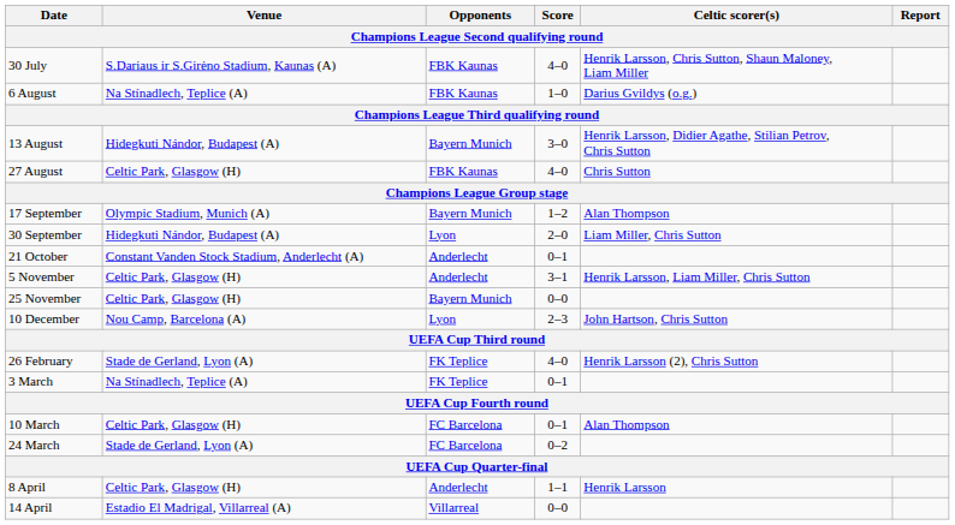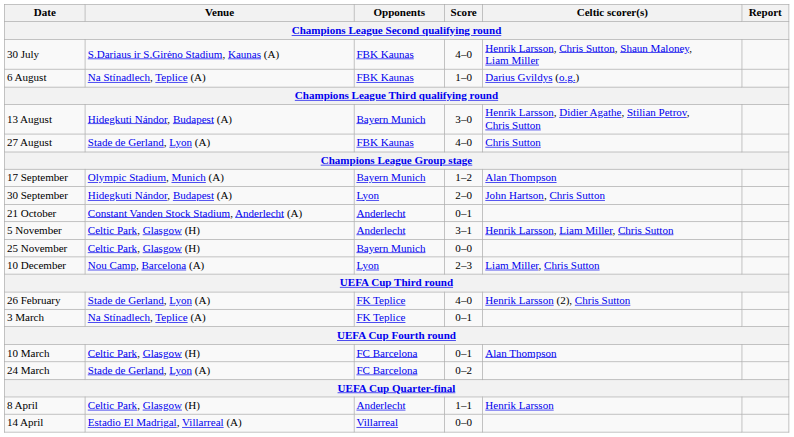 <table class="wikitable" width=90%>
 <tr>
 <th>Date</th>
 <th>Venue</th>
 <th>Opponents</th>
 <th>Score</th>
 <th>Celtic scorer(s)</th>
 <th>Report</th>
 </tr>
 <tr>
 <th colspan=7><a href='#'>Champions League Second qualifying round</a></th>
 </tr>
 <tr>
 <td>30 July</td>
 <td><a href='#'>S.Dariaus ir S.Girėno Stadium</a>, <a href='#'>Kaunas</a> (A)</td>
 <td> <a href='#'>FBK Kaunas</a></td>
 <td align=center>4–0</td>
 <td><a href='#'>Henrik Larsson</a>, <a href='#'>Chris Sutton</a>, <a href='#'>Shaun Maloney</a>,<br> <a href='#'>Liam Miller</a></td>
 <td></td>
 </tr>
 <tr>
 <td>6 August</td>
 <td><a href='#'>Na Stínadlech</a>, <a href='#'>Teplice</a> (A)</td>
 <td> <a href='#'>FBK Kaunas</a></td>
 <td align=center>1–0</td>
 <td><a href='#'>Darius Gvildys</a> (<a href='#'>o.g.</a>)</td>
 <td></td>
 </tr>
 <tr>
 <th colspan=7><a href='#'>Champions League Third qualifying round</a></th>
 </tr>
 <tr>
 <td>13 August</td>
 <td><a href='#'>Hidegkuti Nándor</a>, <a href='#'>Budapest</a> (A)</td>
 <td> <a href='#'>Bayern Munich</a></td>
 <td align=center>3–0</td>
 <td><a href='#'>Henrik Larsson</a>, <a href='#'>Didier Agathe</a>, <a href='#'>Stilian Petrov</a>,<br> <a href='#'>Chris Sutton</a></td>
 <td></td>
 </tr>
 <tr>
 <td>27 August</td>
-<td><a href='#'>Celtic Park</a>, <a href='#'>Glasgow</a> (H)</td>
+<td><a href='#'>Stade de Gerland</a>, <a href='#'>Lyon</a> (A)</td>
 <td> <a href='#'>FBK Kaunas</a></td>
 <td align=center>4–0</td>
 <td><a href='#'>Chris Sutton</a></td>
 <td></td>
 </tr>
 <tr>
 <th colspan=7><a href='#'>Champions League Group stage</a></th>
 </tr>
 <tr>
 <td>17 September</td>
 <td><a href='#'>Olympic Stadium</a>, <a href='#'>Munich</a> (A)</td>
 <td> <a href='#'>Bayern Munich</a></td>
 <td align=center>1–2</td>
 <td><a href='#'>Alan Thompson</a></td>
 <td></td>
 </tr>
 <tr>
 <td>30 September</td>
 <td><a href='#'>Hidegkuti Nándor</a>, <a href='#'>Budapest</a> (A)</td>
 <td> <a href='#'>Lyon</a></td>
 <td align=center>2–0</td>
-<td><a href='#'>Liam Miller</a>, <a href='#'>Chris Sutton</a></td>
+<td><a href='#'>John Hartson</a>, <a href='#'>Chris Sutton</a></td>
 <td></td>
 </tr>
 <tr>
 <td>21 October</td>
 <td><a href='#'>Constant Vanden Stock Stadium</a>, <a href='#'>Anderlecht</a> (A)</td>
 <td> <a href='#'>Anderlecht</a></td>
 <td align=center>0–1</td>
 <td></td>
 <td></td>
 </tr>
 <tr>
 <td>5 November</td>
 <td><a href='#'>Celtic Park</a>, <a href='#'>Glasgow</a> (H)</td>
 <td> <a href='#'>Anderlecht</a></td>
 <td align=center>3–1</td>
 <td><a href='#'>Henrik Larsson</a>, <a href='#'>Liam Miller</a>, <a href='#'>Chris Sutton</a></td>
 <td></td>
 </tr>
 <tr>
 <td>25 November</td>
 <td><a href='#'>Celtic Park</a>, <a href='#'>Glasgow</a> (H)</td>
 <td> <a href='#'>Bayern Munich</a></td>
 <td align=center>0–0</td>
 <td></td>
 <td></td>
 </tr>
 <tr>
 <td>10 December</td>
 <td><a href='#'>Nou Camp</a>, <a href='#'>Barcelona</a> (A)</td>
 <td> <a href='#'>Lyon</a></td>
 <td align=center>2–3</td>
-<td><a href='#'>John Hartson</a>, <a href='#'>Chris Sutton</a></td>
+<td><a href='#'>Liam Miller</a>, <a href='#'>Chris Sutton</a></td>
 <td></td>
 </tr>
 <tr>
 <th colspan=7><a href='#'>UEFA Cup Third round</a></th>
 </tr>
 <tr>
 <td>26 February</td>
 <td><a href='#'>Stade de Gerland</a>, <a href='#'>Lyon</a> (A)</td>
 <td> <a href='#'>FK Teplice</a></td>
 <td align=center>4–0</td>
 <td><a href='#'>Henrik Larsson</a> (2), <a href='#'>Chris Sutton</a></td>
 <td></td>
 </tr>
 <tr>
 <td>3 March</td>
 <td><a href='#'>Na Stínadlech</a>, <a href='#'>Teplice</a> (A)</td>
 <td> <a href='#'>FK Teplice</a></td>
 <td align=center>0–1</td>
 <td></td>
 <td></td>
 </tr>
 <tr>
 <th colspan=7><a href='#'>UEFA Cup Fourth round</a></th>
 </tr>
 <tr>
 <td>10 March</td>
 <td><a href='#'>Celtic Park</a>, <a href='#'>Glasgow</a> (H)</td>
 <td> <a href='#'>FC Barcelona</a></td>
 <td align=center>0–1</td>
 <td><a href='#'>Alan Thompson</a></td>
 <td></td>
 </tr>
 <tr>
 <td>24 March</td>
 <td><a href='#'>Stade de Gerland</a>, <a href='#'>Lyon</a> (A)</td>
 <td> <a href='#'>FC Barcelona</a></td>
 <td align=center>0–2</td>
 <td></td>
 <td></td>
 </tr>
 <tr>
 <th colspan=7><a href='#'>UEFA Cup Quarter-final</a></th>
 </tr>
 <tr>
 <td>8 April</td>
 <td><a href='#'>Celtic Park</a>, <a href='#'>Glasgow</a> (H)</td>
 <td> <a href='#'>Anderlecht</a></td>
 <td align=center>1–1</td>
 <td><a href='#'>Henrik Larsson</a></td>
 <td></td>
 </tr>
 <tr>
 <td>14 April</td>
 <td><a href='#'>Estadio El Madrigal</a>, <a href='#'>Villarreal</a> (A)</td>
 <td> <a href='#'>Villarreal</a></td>
 <td align=center>0–0</td>
 <td></td>
 <td></td>
 </tr>
 </table>
